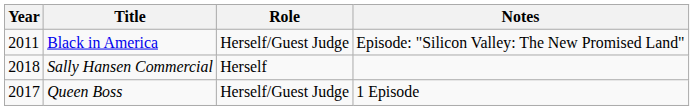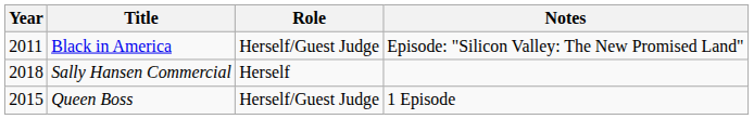 <table class="wikitable">
 <tr>
 <th>Year</th>
 <th>Title</th>
 <th>Role</th>
 <th>Notes</th>
 </tr>
 <tr>
 <td>2011</td>
 <td><a href='#'>Black in America</a></td>
 <td>Herself/Guest Judge</td>
 <td>Episode: "Silicon Valley: The New Promised Land"</td>
 </tr>
 <tr>
 <td>2018</td>
 <td><em>Sally Hansen  Commercial</em></td>
 <td>Herself</td>
 <td></td>
 </tr>
 <tr>
-<td>2017</td>
+<td>2015</td>
 <td><em>Queen Boss</em></td>
 <td>Herself/Guest Judge</td>
 <td>1 Episode</td>
 </tr>
 </table>
